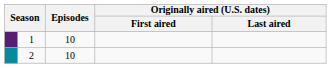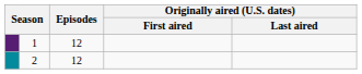 <table class="wikitable plainrowheaders" style="text-align:center;">
 <tr>
 <th scope="col" style="padding:0 9px;" rowspan="2" colspan="2">Season</th>
 <th scope="col" style="padding:0 9px;" rowspan="2">Episodes</th>
 <th scope="col" style="padding:0 90px;" colspan="2">Originally aired (U.S. dates)</th>
 </tr>
 <tr>
 <th scope="col">First aired</th>
 <th scope="col">Last aired</th>
 </tr>
 <tr>
 <td scope="row" style="background:#561D73; color:#000000;"></td>
 <td>1</td>
-<td>10</td>
+<td>12</td>
 <td></td>
 <td></td>
 </tr>
 <tr>
 <td scope="row" style="background:#038A9C; color:#000000;"></td>
 <td>2</td>
-<td>10</td>
+<td>12</td>
 <td></td>
 <td></td>
 </tr>
 </table>
